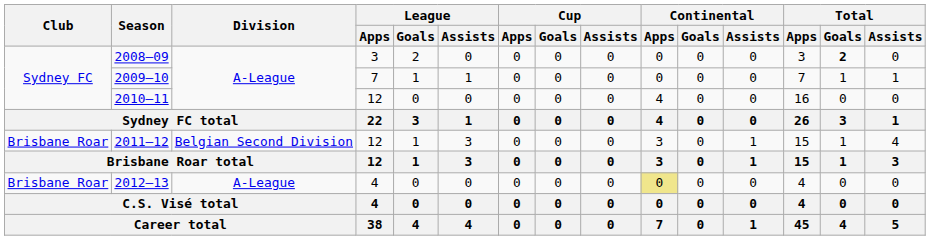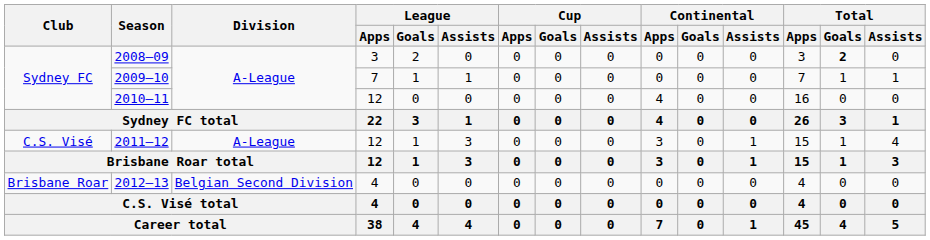 <table class="wikitable" border="1" style="font-size:100%; text-align: center;">
 <tr>
 <th rowspan="2">Club</th>
 <th rowspan="2">Season</th>
 <th rowspan="2">Division</th>
 <th colspan="3">League</th>
 <th colspan="3">Cup</th>
 <th colspan="3">Continental</th>
 <th colspan="3">Total</th>
 </tr>
 <tr>
 <th>Apps</th>
 <th>Goals</th>
 <th>Assists</th>
 <th>Apps</th>
 <th>Goals</th>
 <th>Assists</th>
 <th>Apps</th>
 <th>Goals</th>
 <th>Assists</th>
 <th>Apps</th>
 <th>Goals</th>
 <th>Assists</th>
 </tr>
 <tr>
 <td rowspan="3"><a href='#'>Sydney FC</a></td>
 <td><a href='#'>2008–09</a></td>
 <td rowspan="3"><a href='#'>A-League</a></td>
 <td>3</td>
 <td>2</td>
 <td>0</td>
 <td>0</td>
 <td>0</td>
 <td>0</td>
 <td>0</td>
 <td>0</td>
 <td>0</td>
 <td>3</td>
 <td><strong>2</strong></td>
 <td>0</td>
 </tr>
 <tr>
 <td><a href='#'>2009–10</a></td>
 <td>7</td>
 <td>1</td>
 <td>1</td>
 <td>0</td>
 <td>0</td>
 <td>0</td>
 <td>0</td>
 <td>0</td>
 <td>0</td>
 <td>7</td>
 <td>1</td>
 <td>1</td>
 </tr>
 <tr>
 <td><a href='#'>2010–11</a></td>
 <td>12</td>
 <td>0</td>
 <td>0</td>
 <td>0</td>
 <td>0</td>
 <td>0</td>
 <td>4</td>
 <td>0</td>
 <td>0</td>
 <td>16</td>
 <td>0</td>
 <td>0</td>
 </tr>
 <tr>
 <th Colspan="3">Sydney FC total</th>
 <th>22</th>
 <th>3</th>
 <th>1</th>
 <th>0</th>
 <th>0</th>
 <th>0</th>
 <th>4</th>
 <th>0</th>
 <th>0</th>
 <th>26</th>
 <th>3</th>
 <th>1</th>
 </tr>
 <tr>
-<td rowspan="1" valign="top"><a href='#'>Brisbane Roar</a></td>
+<td><a href='#'>C.S. Visé</a></td>
 <td><a href='#'>2011–12</a></td>
-<td><a href='#'>Belgian Second Division</a></td>
+<td><a href='#'>A-League</a></td>
 <td>12</td>
 <td>1</td>
 <td>3</td>
 <td>0</td>
 <td>0</td>
 <td>0</td>
 <td>3</td>
 <td>0</td>
 <td>1</td>
 <td>15</td>
 <td>1</td>
 <td>4</td>
 </tr>
 <tr>
 <th colspan="3">Brisbane Roar total</th>
 <th>12</th>
 <th>1</th>
 <th>3</th>
 <th>0</th>
 <th>0</th>
 <th>0</th>
 <th>3</th>
 <th>0</th>
 <th>1</th>
 <th>15</th>
 <th>1</th>
 <th>3</th>
 </tr>
 <tr>
 <td rowspan="1" valign="top"><a href='#'>Brisbane Roar</a></td>
 <td><a href='#'>2012–13</a></td>
-<td><a href='#'>A-League</a></td>
+<td><a href='#'>Belgian Second Division</a></td>
 <td>4</td>
 <td>0</td>
 <td>0</td>
 <td>0</td>
 <td>0</td>
 <td>0</td>
-<td style="background: khaki;">0</td>
+<td>0</td>
 <td>0</td>
 <td>0</td>
 <td>4</td>
 <td>0</td>
 <td>0</td>
 </tr>
 <tr>
 <th colspan="3">C.S. Visé total</th>
 <th>4</th>
 <th>0</th>
 <th>0</th>
 <th>0</th>
 <th>0</th>
 <th>0</th>
 <th>0</th>
 <th>0</th>
 <th>0</th>
 <th>4</th>
 <th>0</th>
 <th>0</th>
 </tr>
 <tr>
 <th colspan="3">Career total</th>
 <th>38</th>
 <th>4</th>
 <th>4</th>
 <th>0</th>
 <th>0</th>
 <th>0</th>
 <th>7</th>
 <th>0</th>
 <th>1</th>
 <th>45</th>
 <th>4</th>
 <th>5</th>
 </tr>
 </table>
